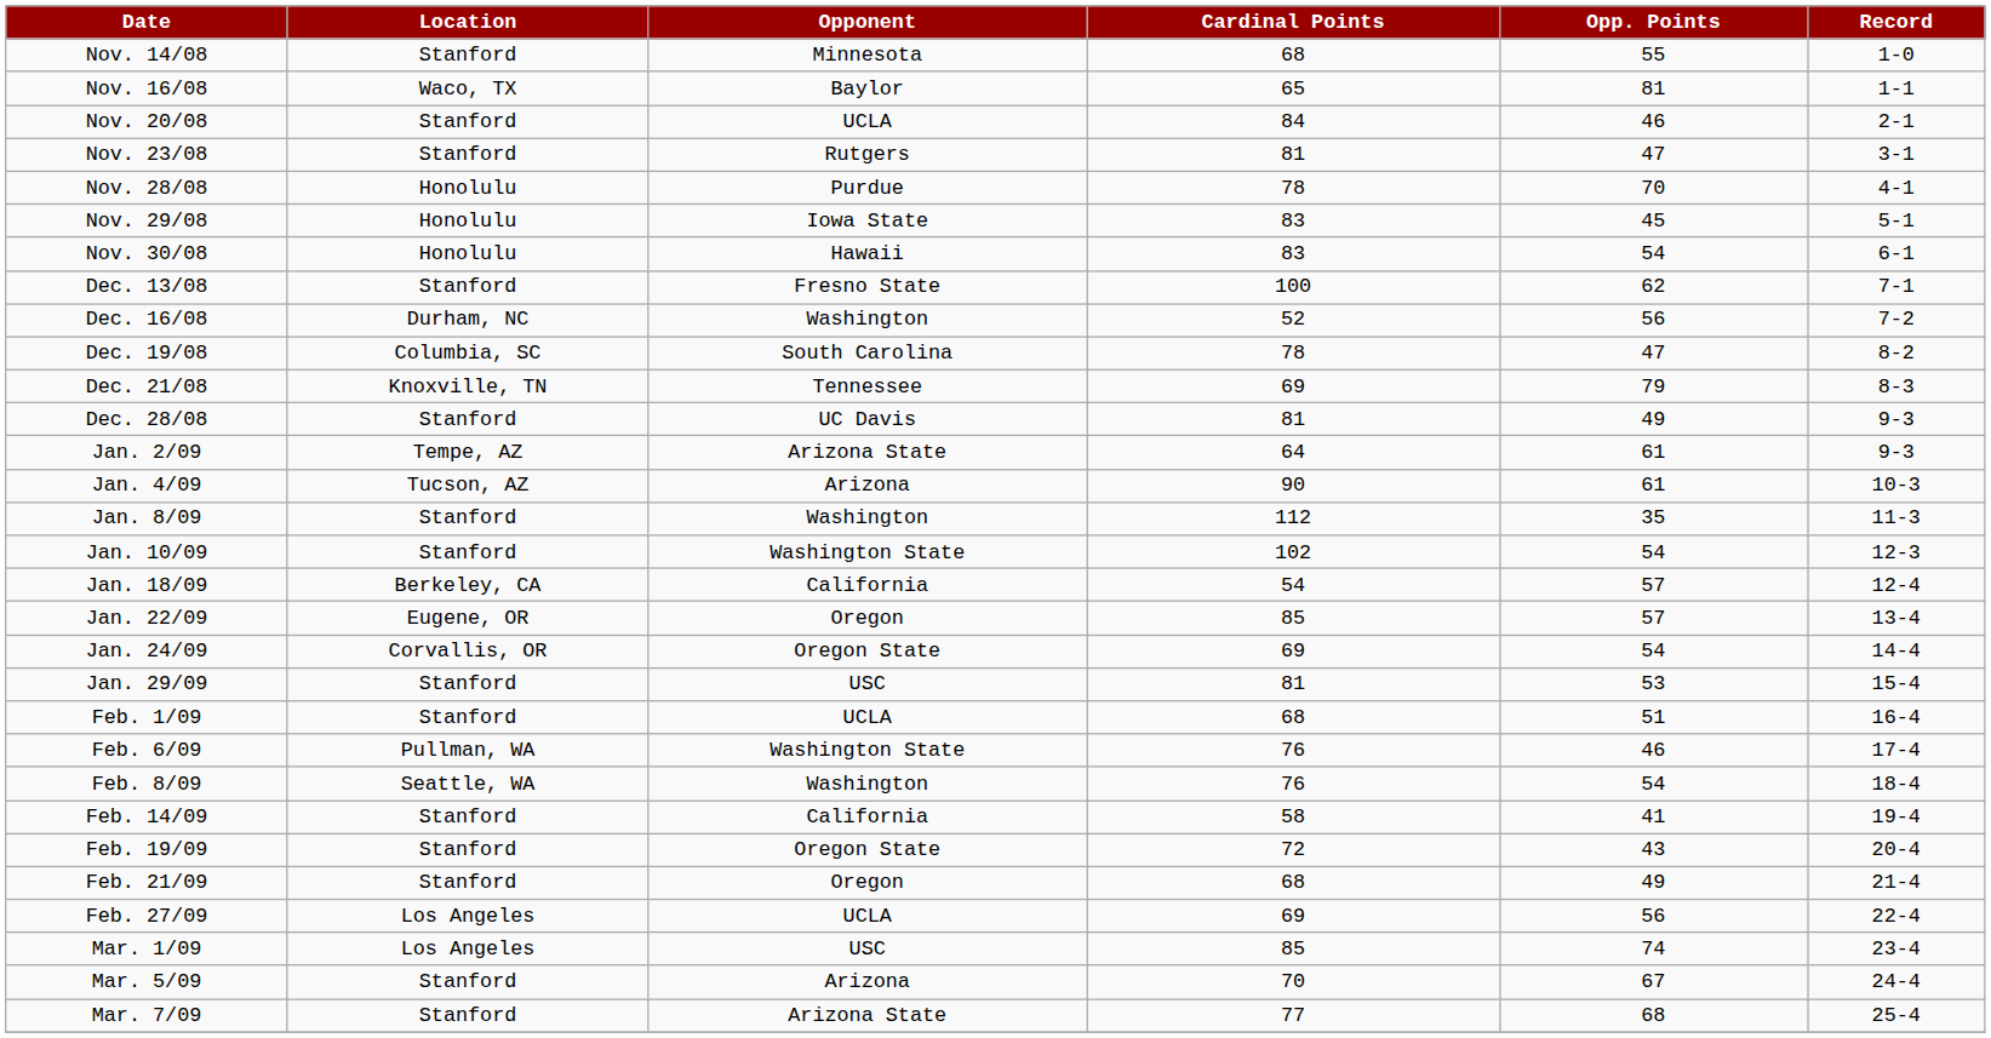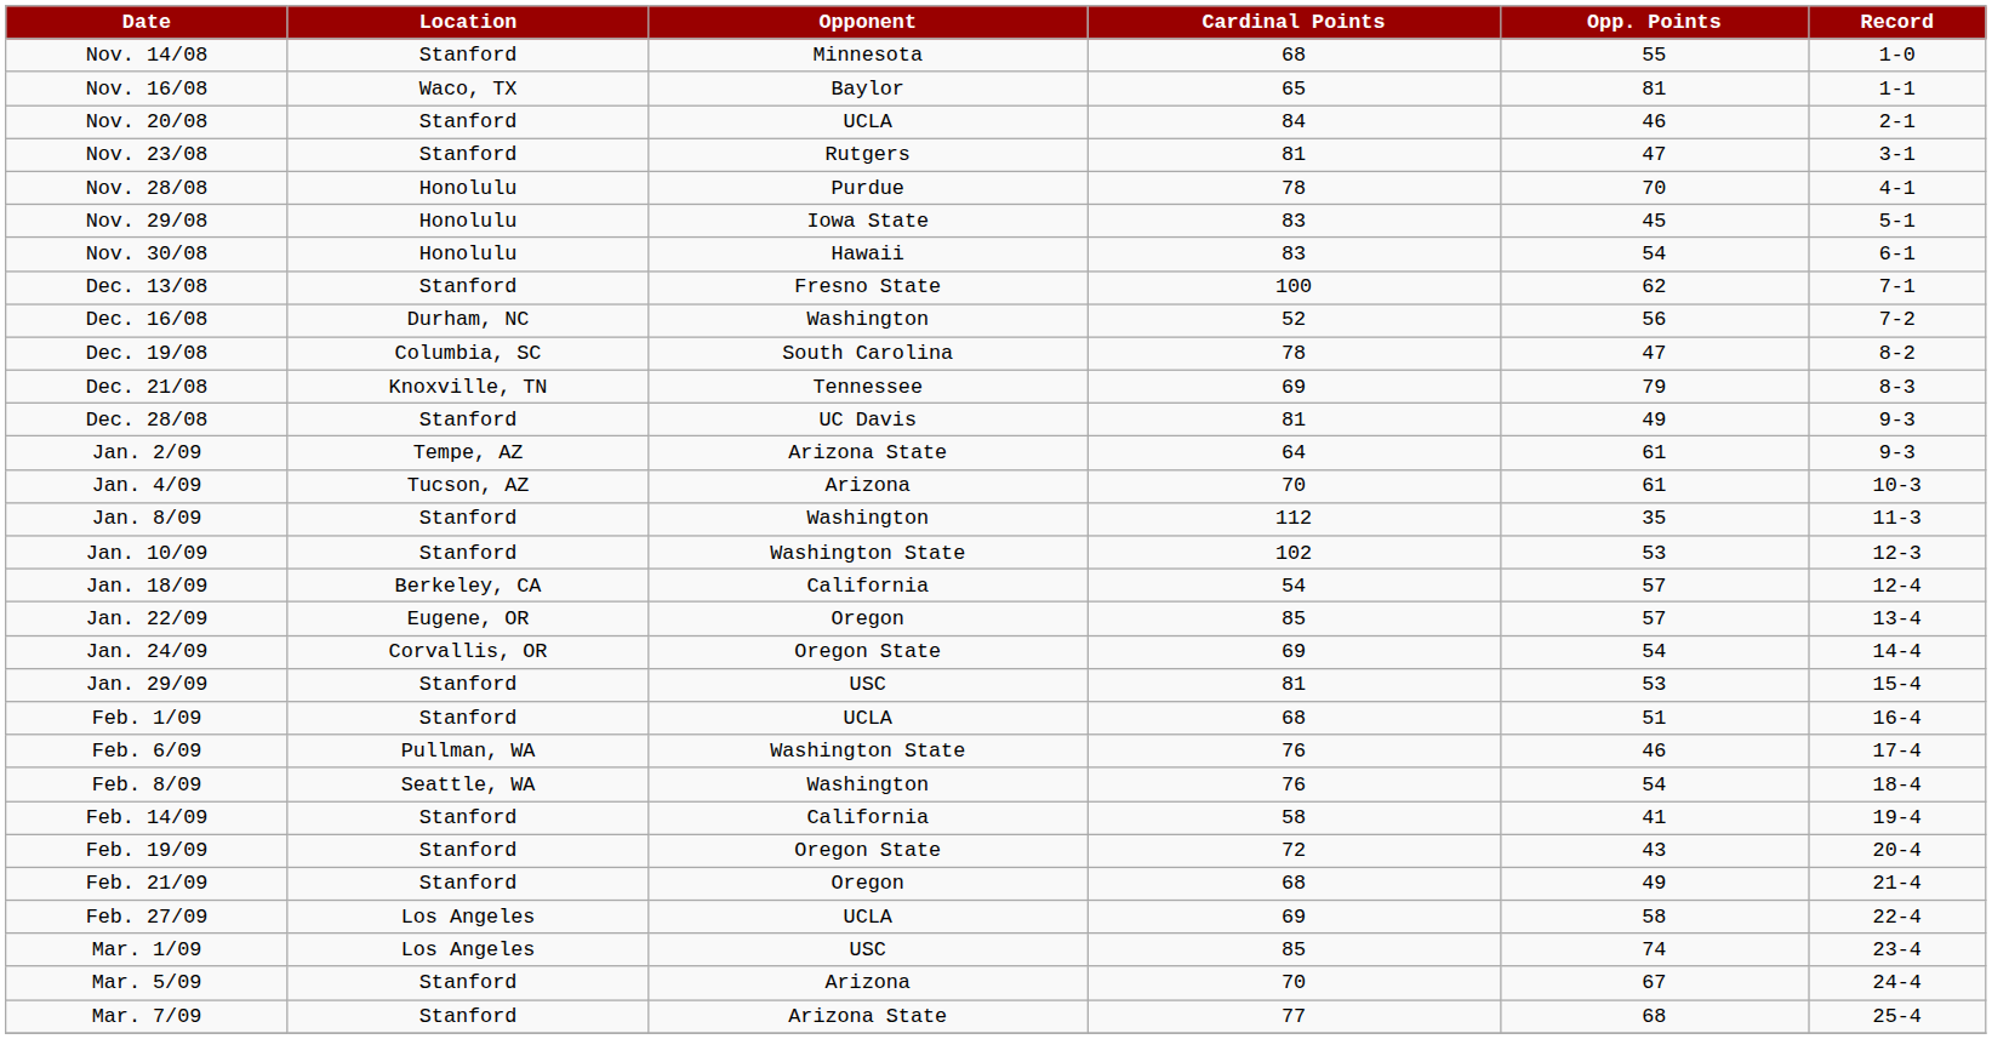 <table class="wikitable" width="80%">
 <tr align="center">
 <th style="background:#990000;color:#FFFFFF;">Date</th>
 <th style="background:#990000;color:#FFFFFF;">Location</th>
 <th style="background:#990000;color:#FFFFFF;">Opponent</th>
 <th style="background:#990000;color:#FFFFFF;">Cardinal Points</th>
 <th style="background:#990000;color:#FFFFFF;">Opp. Points</th>
 <th style="background:#990000;color:#FFFFFF;">Record</th>
 </tr>
 <tr align="center" bgcolor="">
 <td>Nov. 14/08</td>
 <td>Stanford</td>
 <td>Minnesota</td>
 <td>68</td>
 <td>55</td>
 <td>1-0</td>
 </tr>
 <tr align="center" bgcolor="">
 <td>Nov. 16/08</td>
 <td>Waco, TX</td>
 <td>Baylor</td>
 <td>65</td>
 <td>81</td>
 <td>1-1</td>
 </tr>
 <tr align="center" bgcolor="">
 <td>Nov. 20/08</td>
 <td>Stanford</td>
 <td>UCLA</td>
 <td>84</td>
 <td>46</td>
 <td>2-1</td>
 </tr>
 <tr align="center" bgcolor="">
 <td>Nov. 23/08</td>
 <td>Stanford</td>
 <td>Rutgers</td>
 <td>81</td>
 <td>47</td>
 <td>3-1</td>
 </tr>
 <tr align="center" bgcolor="">
 <td>Nov. 28/08</td>
 <td>Honolulu</td>
 <td>Purdue</td>
 <td>78</td>
 <td>70</td>
 <td>4-1</td>
 </tr>
 <tr align="center" bgcolor="">
 <td>Nov. 29/08</td>
 <td>Honolulu</td>
 <td>Iowa State</td>
 <td>83</td>
 <td>45</td>
 <td>5-1</td>
 </tr>
 <tr align="center" bgcolor="">
 <td>Nov. 30/08</td>
 <td>Honolulu</td>
 <td>Hawaii</td>
 <td>83</td>
 <td>54</td>
 <td>6-1</td>
 </tr>
 <tr align="center" bgcolor="">
 <td>Dec. 13/08</td>
 <td>Stanford</td>
 <td>Fresno State</td>
 <td>100</td>
 <td>62</td>
 <td>7-1</td>
 </tr>
 <tr align="center" bgcolor="">
 <td>Dec. 16/08</td>
 <td>Durham, NC</td>
 <td>Washington</td>
 <td>52</td>
 <td>56</td>
 <td>7-2</td>
 </tr>
 <tr align="center" bgcolor="">
 <td>Dec. 19/08</td>
 <td>Columbia, SC</td>
 <td>South Carolina</td>
 <td>78</td>
 <td>47</td>
 <td>8-2</td>
 </tr>
 <tr align="center" bgcolor="">
 <td>Dec. 21/08</td>
 <td>Knoxville, TN</td>
 <td>Tennessee</td>
 <td>69</td>
 <td>79</td>
 <td>8-3</td>
 </tr>
 <tr align="center" bgcolor="">
 <td>Dec. 28/08</td>
 <td>Stanford</td>
 <td>UC Davis</td>
 <td>81</td>
 <td>49</td>
 <td>9-3</td>
 </tr>
 <tr align="center" bgcolor="">
 <td>Jan. 2/09</td>
 <td>Tempe, AZ</td>
 <td>Arizona State</td>
 <td>64</td>
 <td>61</td>
 <td>9-3</td>
 </tr>
 <tr align="center" bgcolor="">
 <td>Jan. 4/09</td>
 <td>Tucson, AZ</td>
 <td>Arizona</td>
-<td>90</td>
+<td>70</td>
 <td>61</td>
 <td>10-3</td>
 </tr>
 <tr align="center" bgcolor="">
 <td>Jan. 8/09</td>
 <td>Stanford</td>
 <td>Washington</td>
 <td>112</td>
 <td>35</td>
 <td>11-3</td>
 </tr>
 <tr align="center" bgcolor="">
 <td>Jan. 10/09</td>
 <td>Stanford</td>
 <td>Washington State</td>
 <td>102</td>
-<td>54</td>
+<td>53</td>
 <td>12-3</td>
 </tr>
 <tr align="center" bgcolor="">
 <td>Jan. 18/09</td>
 <td>Berkeley, CA</td>
 <td>California</td>
 <td>54</td>
 <td>57</td>
 <td>12-4</td>
 </tr>
 <tr align="center" bgcolor="">
 <td>Jan. 22/09</td>
 <td>Eugene, OR</td>
 <td>Oregon</td>
 <td>85</td>
 <td>57</td>
 <td>13-4</td>
 </tr>
 <tr align="center" bgcolor="">
 <td>Jan. 24/09</td>
 <td>Corvallis, OR</td>
 <td>Oregon State</td>
 <td>69</td>
 <td>54</td>
 <td>14-4</td>
 </tr>
 <tr align="center" bgcolor="">
 <td>Jan. 29/09</td>
 <td>Stanford</td>
 <td>USC</td>
 <td>81</td>
 <td>53</td>
 <td>15-4</td>
 </tr>
 <tr align="center" bgcolor="">
 <td>Feb. 1/09</td>
 <td>Stanford</td>
 <td>UCLA</td>
 <td>68</td>
 <td>51</td>
 <td>16-4</td>
 </tr>
 <tr align="center" bgcolor="">
 <td>Feb. 6/09</td>
 <td>Pullman, WA</td>
 <td>Washington State</td>
 <td>76</td>
 <td>46</td>
 <td>17-4</td>
 </tr>
 <tr align="center" bgcolor="">
 <td>Feb. 8/09</td>
 <td>Seattle, WA</td>
 <td>Washington</td>
 <td>76</td>
 <td>54</td>
 <td>18-4</td>
 </tr>
 <tr align="center" bgcolor="">
 <td>Feb. 14/09</td>
 <td>Stanford</td>
 <td>California</td>
 <td>58</td>
 <td>41</td>
 <td>19-4</td>
 </tr>
 <tr align="center" bgcolor="">
 <td>Feb. 19/09</td>
 <td>Stanford</td>
 <td>Oregon State</td>
 <td>72</td>
 <td>43</td>
 <td>20-4</td>
 </tr>
 <tr align="center" bgcolor="">
 <td>Feb. 21/09</td>
 <td>Stanford</td>
 <td>Oregon</td>
 <td>68</td>
 <td>49</td>
 <td>21-4</td>
 </tr>
 <tr align="center" bgcolor="">
 <td>Feb. 27/09</td>
 <td>Los Angeles</td>
 <td>UCLA</td>
 <td>69</td>
-<td>56</td>
+<td>58</td>
 <td>22-4</td>
 </tr>
 <tr align="center" bgcolor="">
 <td>Mar. 1/09</td>
 <td>Los Angeles</td>
 <td>USC</td>
 <td>85</td>
 <td>74</td>
 <td>23-4</td>
 </tr>
 <tr align="center" bgcolor="">
 <td>Mar. 5/09</td>
 <td>Stanford</td>
 <td>Arizona</td>
 <td>70</td>
 <td>67</td>
 <td>24-4</td>
 </tr>
 <tr align="center" bgcolor="">
 <td>Mar. 7/09</td>
 <td>Stanford</td>
 <td>Arizona State</td>
 <td>77</td>
 <td>68</td>
 <td>25-4</td>
 </tr>
 <tr align="center" bgcolor="">
 </tr>
 </table>
